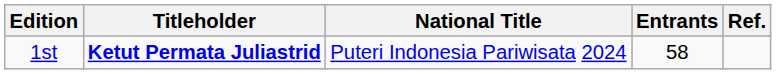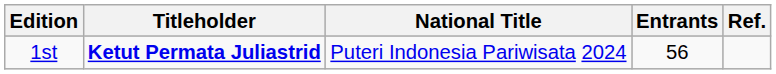 <table class="wikitable sortable" style="font-size: 85%; text-align:center">
 <tr>
 <th>Edition</th>
 <th>Titleholder</th>
 <th>National Title</th>
 <th>Entrants</th>
 <th>Ref.</th>
 </tr>
 <tr>
 <td><a href='#'>1st</a></td>
 <td><strong><a href='#'>Ketut Permata Juliastrid</a><br></strong></td>
 <td><a href='#'>Puteri Indonesia Pariwisata</a> <a href='#'>2024</a></td>
-<td style="text-align:center;">58</td>
+<td style="text-align:center;">56</td>
 <td></td>
 </tr>
 </table>
